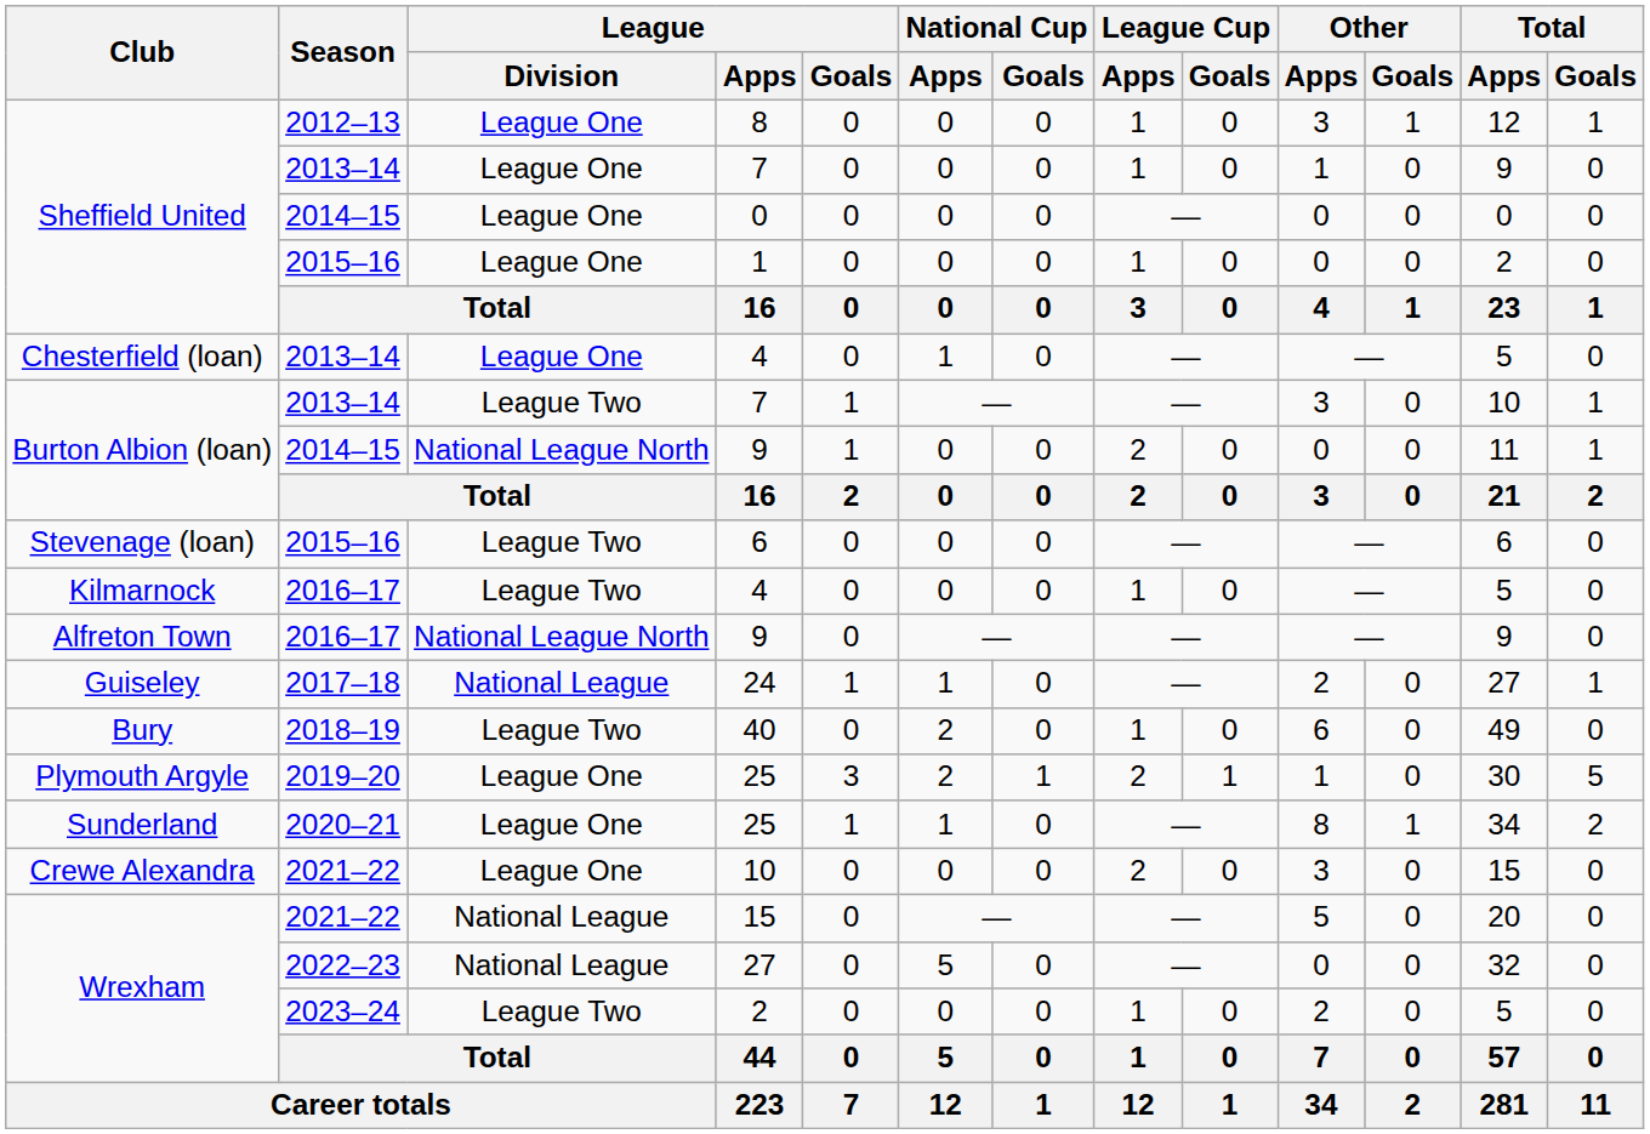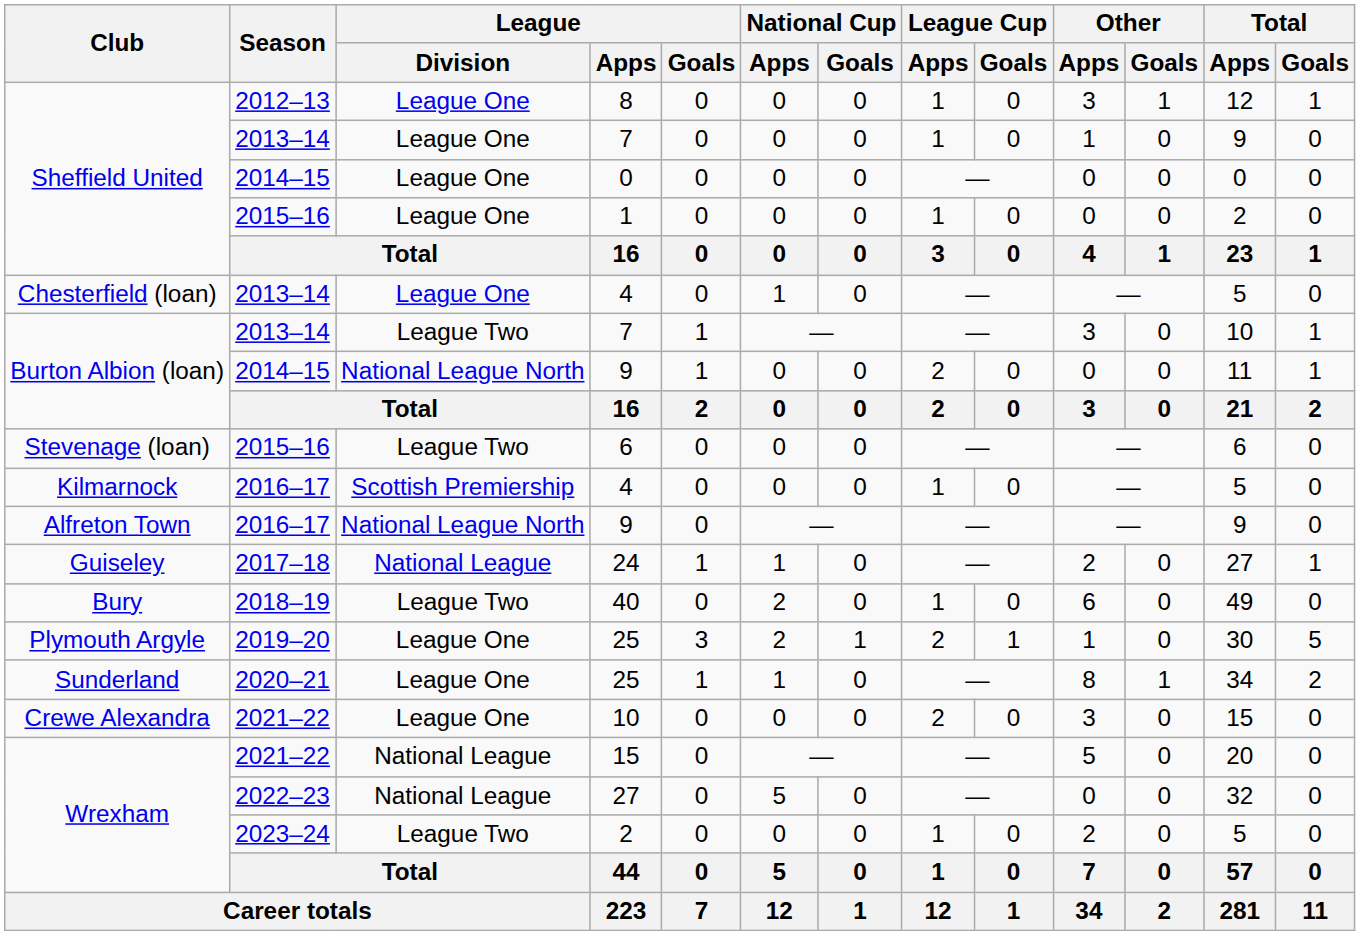 <table class="wikitable" style="text-align: center">
 <tr>
 <th rowspan="2">Club</th>
 <th rowspan="2">Season</th>
 <th colspan="3">League</th>
 <th colspan="2">National Cup</th>
 <th colspan="2">League Cup</th>
 <th colspan="2">Other</th>
 <th colspan="2">Total</th>
 </tr>
 <tr>
 <th>Division</th>
 <th>Apps</th>
 <th>Goals</th>
 <th>Apps</th>
 <th>Goals</th>
 <th>Apps</th>
 <th>Goals</th>
 <th>Apps</th>
 <th>Goals</th>
 <th>Apps</th>
 <th>Goals</th>
 </tr>
 <tr>
 <td rowspan="5"><a href='#'>Sheffield United</a></td>
 <td><a href='#'>2012–13</a></td>
 <td><a href='#'>League One</a></td>
 <td>8</td>
 <td>0</td>
 <td>0</td>
 <td>0</td>
 <td>1</td>
 <td>0</td>
 <td>3</td>
 <td>1</td>
 <td>12</td>
 <td>1</td>
 </tr>
 <tr>
 <td><a href='#'>2013–14</a></td>
 <td>League One</td>
 <td>7</td>
 <td>0</td>
 <td>0</td>
 <td>0</td>
 <td>1</td>
 <td>0</td>
 <td>1</td>
 <td>0</td>
 <td>9</td>
 <td>0</td>
 </tr>
 <tr>
 <td><a href='#'>2014–15</a></td>
 <td>League One</td>
 <td>0</td>
 <td>0</td>
 <td>0</td>
 <td>0</td>
 <td colspan="2">—</td>
 <td>0</td>
 <td>0</td>
 <td>0</td>
 <td>0</td>
 </tr>
 <tr>
 <td><a href='#'>2015–16</a></td>
 <td>League One</td>
 <td>1</td>
 <td>0</td>
 <td>0</td>
 <td>0</td>
 <td>1</td>
 <td>0</td>
 <td>0</td>
 <td>0</td>
 <td>2</td>
 <td>0</td>
 </tr>
 <tr>
 <th colspan="2">Total</th>
 <th>16</th>
 <th>0</th>
 <th>0</th>
 <th>0</th>
 <th>3</th>
 <th>0</th>
 <th>4</th>
 <th>1</th>
 <th>23</th>
 <th>1</th>
 </tr>
 <tr>
 <td><a href='#'>Chesterfield</a> (loan)</td>
 <td><a href='#'>2013–14</a></td>
 <td><a href='#'>League One</a></td>
 <td>4</td>
 <td>0</td>
 <td>1</td>
 <td>0</td>
 <td colspan="2">—</td>
 <td colspan="2">—</td>
 <td>5</td>
 <td>0</td>
 </tr>
 <tr>
 <td rowspan="3"><a href='#'>Burton Albion</a> (loan)</td>
 <td><a href='#'>2013–14</a></td>
 <td>League Two</td>
 <td>7</td>
 <td>1</td>
 <td colspan="2">—</td>
 <td colspan="2">—</td>
 <td>3</td>
 <td>0</td>
 <td>10</td>
 <td>1</td>
 </tr>
 <tr>
 <td><a href='#'>2014–15</a></td>
 <td><a href='#'>National League North</a></td>
 <td>9</td>
 <td>1</td>
 <td>0</td>
 <td>0</td>
 <td>2</td>
 <td>0</td>
 <td>0</td>
 <td>0</td>
 <td>11</td>
 <td>1</td>
 </tr>
 <tr>
 <th colspan="2">Total</th>
 <th>16</th>
 <th>2</th>
 <th>0</th>
 <th>0</th>
 <th>2</th>
 <th>0</th>
 <th>3</th>
 <th>0</th>
 <th>21</th>
 <th>2</th>
 </tr>
 <tr>
 <td><a href='#'>Stevenage</a> (loan)</td>
 <td><a href='#'>2015–16</a></td>
 <td>League Two</td>
 <td>6</td>
 <td>0</td>
 <td>0</td>
 <td>0</td>
 <td colspan="2">—</td>
 <td colspan="2">—</td>
 <td>6</td>
 <td>0</td>
 </tr>
 <tr>
 <td><a href='#'>Kilmarnock</a></td>
 <td><a href='#'>2016–17</a></td>
-<td>League Two</td>
+<td><a href='#'>Scottish Premiership</a></td>
 <td>4</td>
 <td>0</td>
 <td>0</td>
 <td>0</td>
 <td>1</td>
 <td>0</td>
 <td colspan="2">—</td>
 <td>5</td>
 <td>0</td>
 </tr>
 <tr>
 <td><a href='#'>Alfreton Town</a></td>
 <td><a href='#'>2016–17</a></td>
 <td><a href='#'>National League North</a></td>
 <td>9</td>
 <td>0</td>
 <td colspan="2">—</td>
 <td colspan="2">—</td>
 <td colspan="2">—</td>
 <td>9</td>
 <td>0</td>
 </tr>
 <tr>
 <td><a href='#'>Guiseley</a></td>
 <td><a href='#'>2017–18</a></td>
 <td><a href='#'>National League</a></td>
 <td>24</td>
 <td>1</td>
 <td 1>1</td>
 <td>0</td>
 <td colspan="2">—</td>
 <td>2</td>
 <td>0</td>
 <td>27</td>
 <td>1</td>
 </tr>
 <tr>
 <td><a href='#'>Bury</a></td>
 <td><a href='#'>2018–19</a></td>
 <td>League Two</td>
 <td>40</td>
 <td>0</td>
 <td>2</td>
 <td>0</td>
 <td>1</td>
 <td>0</td>
 <td>6</td>
 <td>0</td>
 <td>49</td>
 <td>0</td>
 </tr>
 <tr>
 <td><a href='#'>Plymouth Argyle</a></td>
 <td><a href='#'>2019–20</a></td>
 <td>League One</td>
 <td>25</td>
 <td>3</td>
 <td>2</td>
 <td>1</td>
 <td>2</td>
 <td>1</td>
 <td>1</td>
 <td>0</td>
 <td>30</td>
 <td>5</td>
 </tr>
 <tr>
 <td><a href='#'>Sunderland</a></td>
 <td><a href='#'>2020–21</a></td>
 <td>League One</td>
 <td>25</td>
 <td>1</td>
 <td>1</td>
 <td>0</td>
 <td colspan="2">—</td>
 <td>8</td>
 <td>1</td>
 <td>34</td>
 <td>2</td>
 </tr>
 <tr>
 <td><a href='#'>Crewe Alexandra</a></td>
 <td><a href='#'>2021–22</a></td>
 <td>League One</td>
 <td>10</td>
 <td>0</td>
 <td>0</td>
 <td>0</td>
 <td>2</td>
 <td>0</td>
 <td>3</td>
 <td>0</td>
 <td>15</td>
 <td>0</td>
 </tr>
 <tr>
 <td rowspan="4"><a href='#'>Wrexham</a></td>
 <td><a href='#'>2021–22</a></td>
 <td>National League</td>
 <td>15</td>
 <td>0</td>
 <td colspan="2">—</td>
 <td colspan="2">—</td>
 <td>5</td>
 <td>0</td>
 <td>20</td>
 <td>0</td>
 </tr>
 <tr>
 <td><a href='#'>2022–23</a></td>
 <td>National League</td>
 <td>27</td>
 <td>0</td>
 <td>5</td>
 <td>0</td>
 <td colspan="2">—</td>
 <td>0</td>
 <td>0</td>
 <td>32</td>
 <td>0</td>
 </tr>
 <tr>
 <td><a href='#'>2023–24</a></td>
 <td>League Two</td>
 <td>2</td>
 <td>0</td>
 <td>0</td>
 <td>0</td>
 <td>1</td>
 <td>0</td>
 <td>2</td>
 <td>0</td>
 <td>5</td>
 <td>0</td>
 </tr>
 <tr>
 <th colspan="2">Total</th>
 <th>44</th>
 <th>0</th>
 <th>5</th>
 <th>0</th>
 <th>1</th>
 <th>0</th>
 <th>7</th>
 <th>0</th>
 <th>57</th>
 <th>0</th>
 </tr>
 <tr>
 <th colspan="3">Career totals</th>
 <th>223</th>
 <th>7</th>
 <th>12</th>
 <th>1</th>
 <th>12</th>
 <th>1</th>
 <th>34</th>
 <th>2</th>
 <th>281</th>
 <th>11</th>
 </tr>
 </table>
